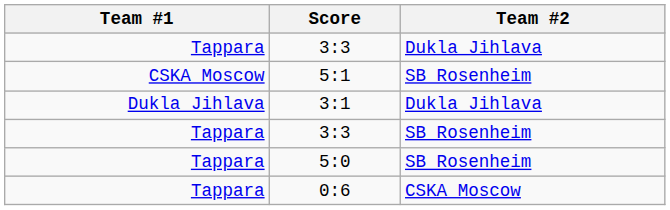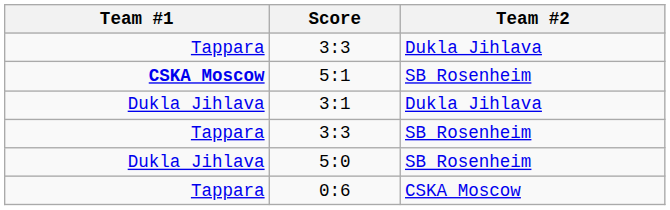 <table class="wikitable" style="text-align: center;">
 <tr>
 <th width=22%>Team #1</th>
 <th width=11%>Score</th>
 <th width=22%>Team #2</th>
 </tr>
 <tr>
 <td style="text-align: right;"><a href='#'>Tappara</a> </td>
 <td>3:3</td>
 <td style="text-align: left;"> <a href='#'>Dukla Jihlava</a></td>
 </tr>
 <tr>
-<td style="text-align: right;"><a href='#'>CSKA Moscow</a> </td>
+<td style="text-align: right;"><strong><a href='#'>CSKA Moscow</a> </strong></td>
 <td>5:1</td>
 <td style="text-align: left;"> <a href='#'>SB Rosenheim</a></td>
 </tr>
 <tr>
 <td style="text-align: right;"><a href='#'>Dukla Jihlava</a> </td>
 <td>3:1</td>
 <td style="text-align: left;"> <a href='#'>Dukla Jihlava</a></td>
 </tr>
 <tr>
 <td style="text-align: right;"><a href='#'>Tappara</a> </td>
 <td>3:3</td>
 <td style="text-align: left;"> <a href='#'>SB Rosenheim</a></td>
 </tr>
 <tr>
-<td style="text-align: right;"><a href='#'>Tappara</a> </td>
+<td style="text-align: right;"><a href='#'>Dukla Jihlava</a> </td>
 <td>5:0</td>
 <td style="text-align: left;"> <a href='#'>SB Rosenheim</a></td>
 </tr>
 <tr>
 <td style="text-align: right;"><a href='#'>Tappara</a> </td>
 <td>0:6</td>
 <td style="text-align: left;"> <a href='#'>CSKA Moscow</a></td>
 </tr>
 </table>
